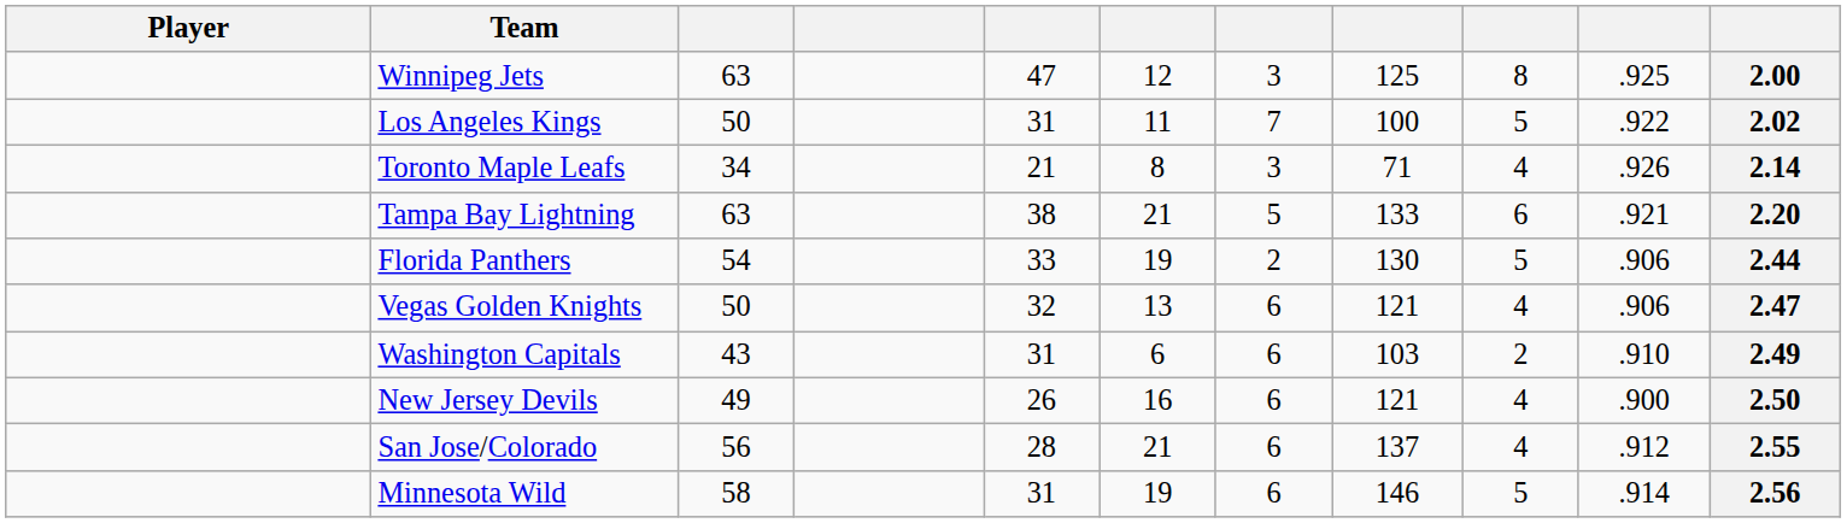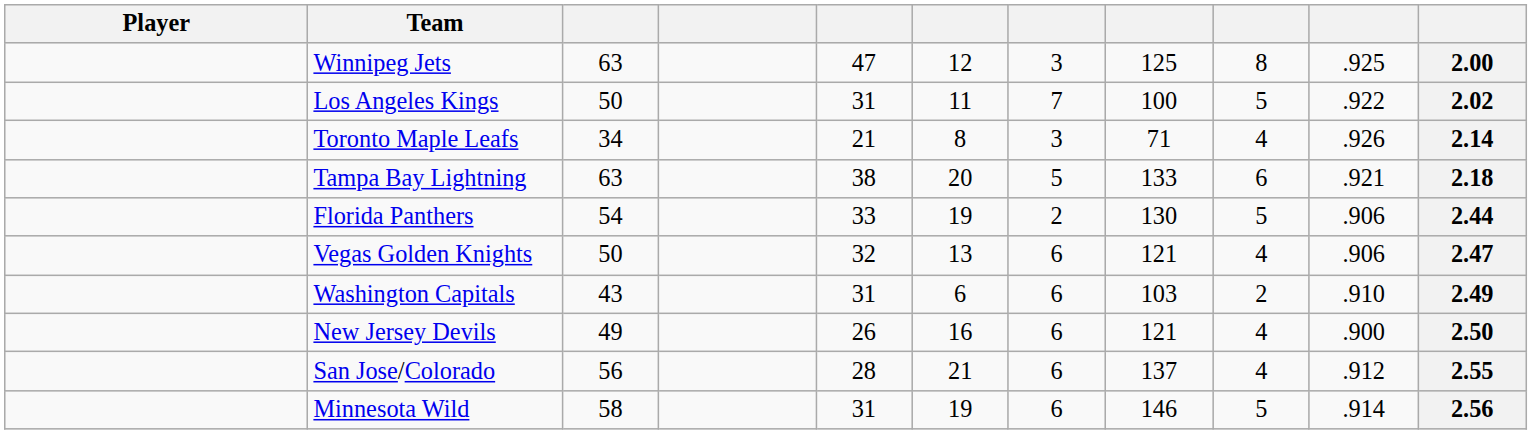 <table class="wikitable sortable" style="text-align: center">
 <tr>
 <th style="width: 12em;">Player</th>
 <th style="width: 10em;">Team</th>
 <th style="width: 3.5em;"></th>
 <th style="width: 6em;"></th>
 <th style="width: 3.5em;"></th>
 <th style="width: 3.5em;"></th>
 <th style="width: 3.5em;"></th>
 <th style="width: 4em;"></th>
 <th style="width: 3.5em;"></th>
 <th style="width: 4em;"></th>
 <th style="width: 4em;"></th>
 </tr>
 <tr>
 <td style="text-align:left;"></td>
 <td style="text-align:left;"><a href='#'>Winnipeg Jets</a></td>
 <td>63</td>
 <td></td>
 <td>47</td>
 <td>12</td>
 <td>3</td>
 <td>125</td>
 <td>8</td>
 <td>.925</td>
 <th>2.00</th>
 </tr>
 <tr>
 <td style="text-align:left;"></td>
 <td style="text-align:left;"><a href='#'>Los Angeles Kings</a></td>
 <td>50</td>
 <td></td>
 <td>31</td>
 <td>11</td>
 <td>7</td>
 <td>100</td>
 <td>5</td>
 <td>.922</td>
 <th>2.02</th>
 </tr>
 <tr>
 <td style="text-align:left;"></td>
 <td style="text-align:left;"><a href='#'>Toronto Maple Leafs</a></td>
 <td>34</td>
 <td></td>
 <td>21</td>
 <td>8</td>
 <td>3</td>
 <td>71</td>
 <td>4</td>
 <td>.926</td>
 <th>2.14</th>
 </tr>
 <tr>
 <td style="text-align:left;"></td>
 <td style="text-align:left;"><a href='#'>Tampa Bay Lightning</a></td>
 <td>63</td>
 <td></td>
 <td>38</td>
-<td>21</td>
+<td>20</td>
 <td>5</td>
 <td>133</td>
 <td>6</td>
 <td>.921</td>
-<th>2.20</th>
+<th>2.18</th>
 </tr>
 <tr>
 <td style="text-align:left;"></td>
 <td style="text-align:left;"><a href='#'>Florida Panthers</a></td>
 <td>54</td>
 <td></td>
 <td>33</td>
 <td>19</td>
 <td>2</td>
 <td>130</td>
 <td>5</td>
 <td>.906</td>
 <th>2.44</th>
 </tr>
 <tr>
 <td style="text-align:left;"></td>
 <td style="text-align:left;"><a href='#'>Vegas Golden Knights</a></td>
 <td>50</td>
 <td></td>
 <td>32</td>
 <td>13</td>
 <td>6</td>
 <td>121</td>
 <td>4</td>
 <td>.906</td>
 <th>2.47</th>
 </tr>
 <tr>
 <td style="text-align:left;"></td>
 <td style="text-align:left;"><a href='#'>Washington Capitals</a></td>
 <td>43</td>
 <td></td>
 <td>31</td>
 <td>6</td>
 <td>6</td>
 <td>103</td>
 <td>2</td>
 <td>.910</td>
 <th>2.49</th>
 </tr>
 <tr>
 <td style="text-align:left;"></td>
 <td style="text-align:left;"><a href='#'>New Jersey Devils</a></td>
 <td>49</td>
 <td></td>
 <td>26</td>
 <td>16</td>
 <td>6</td>
 <td>121</td>
 <td>4</td>
 <td>.900</td>
 <th>2.50</th>
 </tr>
 <tr>
 <td style="text-align:left;"></td>
 <td style="text-align:left;"><a href='#'>San Jose</a>/<a href='#'>Colorado</a></td>
 <td>56</td>
 <td></td>
 <td>28</td>
 <td>21</td>
 <td>6</td>
 <td>137</td>
 <td>4</td>
 <td>.912</td>
 <th>2.55</th>
 </tr>
 <tr>
 <td style="text-align:left;"></td>
 <td style="text-align:left;"><a href='#'>Minnesota Wild</a></td>
 <td>58</td>
 <td></td>
 <td>31</td>
 <td>19</td>
 <td>6</td>
 <td>146</td>
 <td>5</td>
 <td>.914</td>
 <th>2.56</th>
 </tr>
 </table>
